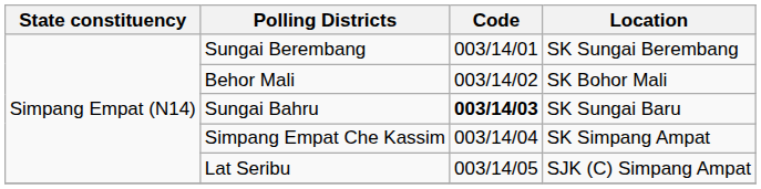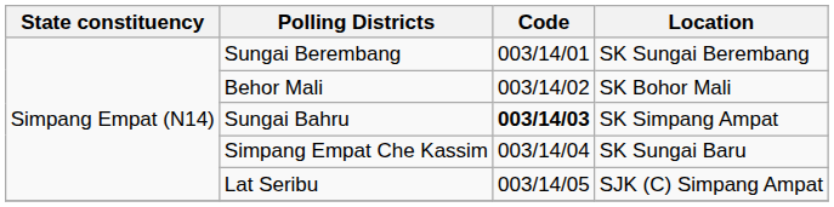 <table class="wikitable sortable mw-collapsible" style="white-space:nowrap;font-size:85%">
 <tr>
 <th>State constituency</th>
 <th>Polling Districts</th>
 <th>Code</th>
 <th>Location</th>
 </tr>
 <tr>
 <td rowspan="5">Simpang Empat (N14)</td>
 <td>Sungai Berembang</td>
 <td>003/14/01</td>
 <td>SK Sungai Berembang</td>
 </tr>
 <tr>
 <td>Behor Mali</td>
 <td>003/14/02</td>
 <td>SK Bohor Mali</td>
 </tr>
 <tr>
 <td>Sungai Bahru</td>
 <td><strong>003/14/03</strong></td>
-<td>SK Sungai Baru</td>
+<td>SK Simpang Ampat</td>
 </tr>
 <tr>
 <td>Simpang Empat Che Kassim</td>
 <td>003/14/04</td>
-<td>SK Simpang Ampat</td>
+<td>SK Sungai Baru</td>
 </tr>
 <tr>
 <td>Lat Seribu</td>
 <td>003/14/05</td>
 <td>SJK (C) Simpang Ampat</td>
 </tr>
 <tr>
 </tr>
 </table>
